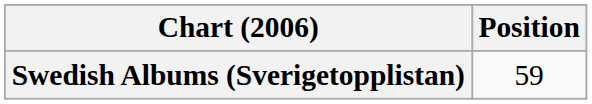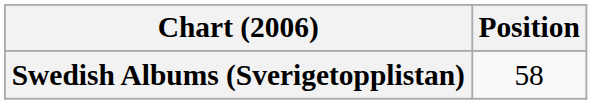 <table class="wikitable plainrowheaders" style="text-align:center">
 <tr>
 <th scope="col">Chart (2006)</th>
 <th scope="col">Position</th>
 </tr>
 <tr>
 <th scope="row">Swedish Albums (Sverigetopplistan)</th>
-<td>59</td>
+<td>58</td>
 </tr>
 </table>
